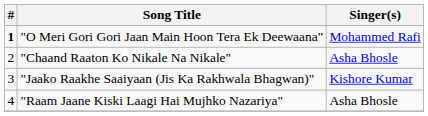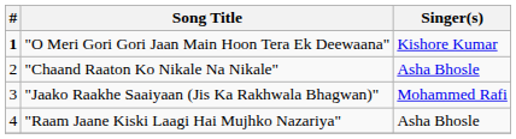 <table class="wikitable">
 <tr>
 <th>#</th>
 <th>Song Title</th>
 <th>Singer(s)</th>
 </tr>
 <tr>
 <td><strong>1</strong></td>
 <td>"O Meri Gori Gori Jaan Main Hoon Tera Ek Deewaana"</td>
-<td><a href='#'>Mohammed Rafi</a></td>
+<td><a href='#'>Kishore Kumar</a></td>
 </tr>
 <tr>
 <td>2</td>
 <td>"Chaand Raaton Ko Nikale Na Nikale"</td>
 <td><a href='#'>Asha Bhosle</a></td>
 </tr>
 <tr>
 <td>3</td>
 <td>"Jaako Raakhe Saaiyaan (Jis Ka Rakhwala Bhagwan)"</td>
-<td><a href='#'>Kishore Kumar</a></td>
+<td><a href='#'>Mohammed Rafi</a></td>
 </tr>
 <tr>
 <td>4</td>
 <td>"Raam Jaane Kiski Laagi Hai Mujhko Nazariya"</td>
 <td>Asha Bhosle</td>
 </tr>
 <tr>
 </tr>
 </table>
